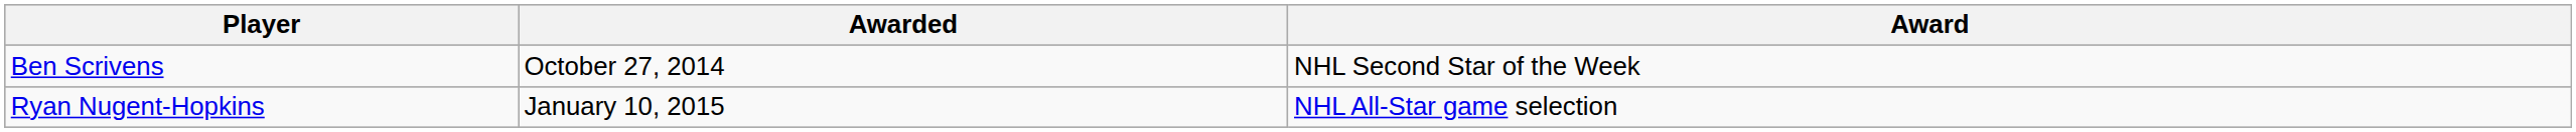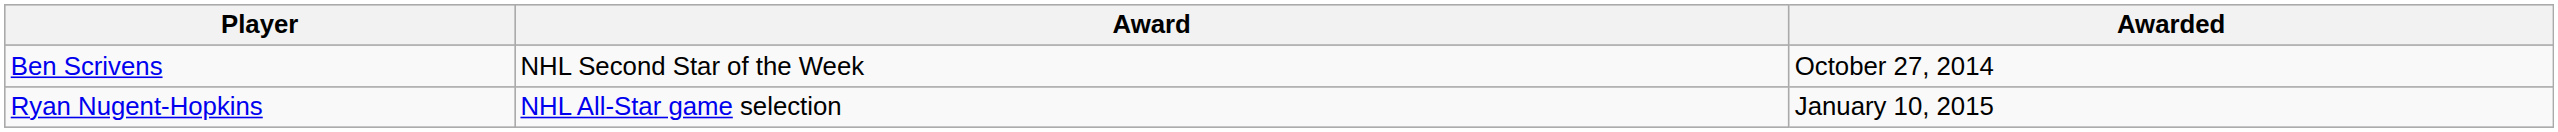 <table class="wikitable sortable" style="width:100%;">
 <tr>
 <th style="width:20%;">Player</th>
+<th style="width:50%;">Award</th>
 <th style="width:30%;" data-sort-type="date">Awarded</th>
-<th style="width:50%;">Award</th>
 </tr>
 <tr>
 <td><a href='#'>Ben Scrivens</a></td>
+<td>NHL Second Star of the Week</td>
 <td>October 27, 2014</td>
-<td>NHL Second Star of the Week</td>
 </tr>
 <tr>
 <td><a href='#'>Ryan Nugent-Hopkins</a></td>
+<td><a href='#'>NHL All-Star game</a> selection</td>
 <td>January 10, 2015</td>
-<td><a href='#'>NHL All-Star game</a> selection</td>
 </tr>
 </table>
